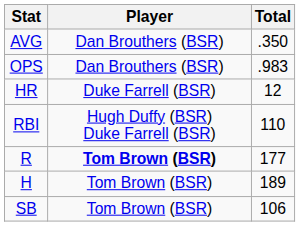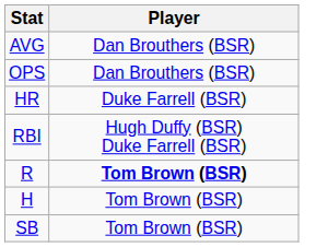 <table class="wikitable" style="text-align:center;">
 <tr>
 <th style="width:15%;">Stat</th>
 <th>Player</th>
-<th style="width:15%;">Total</th>
 </tr>
 <tr>
 <td><a href='#'>AVG</a></td>
 <td><a href='#'>Dan Brouthers</a> (<a href='#'>BSR</a>)</td>
-<td>.350</td>
 </tr>
 <tr>
 <td><a href='#'>OPS</a></td>
 <td><a href='#'>Dan Brouthers</a> (<a href='#'>BSR</a>)</td>
-<td>.983</td>
 </tr>
 <tr>
 <td><a href='#'>HR</a></td>
 <td><a href='#'>Duke Farrell</a> (<a href='#'>BSR</a>)</td>
-<td>12</td>
 </tr>
 <tr>
 <td><a href='#'>RBI</a></td>
 <td><a href='#'>Hugh Duffy</a> (<a href='#'>BSR</a>)<br><a href='#'>Duke Farrell</a> (<a href='#'>BSR</a>)</td>
-<td>110</td>
 </tr>
 <tr>
 <td><a href='#'>R</a></td>
 <td><strong><a href='#'>Tom Brown</a> (<a href='#'>BSR</a>)</strong></td>
-<td>177</td>
 </tr>
 <tr>
 <td><a href='#'>H</a></td>
 <td><a href='#'>Tom Brown</a> (<a href='#'>BSR</a>)</td>
-<td>189</td>
 </tr>
 <tr>
 <td><a href='#'>SB</a></td>
 <td><a href='#'>Tom Brown</a> (<a href='#'>BSR</a>)</td>
-<td>106</td>
 </tr>
 </table>
